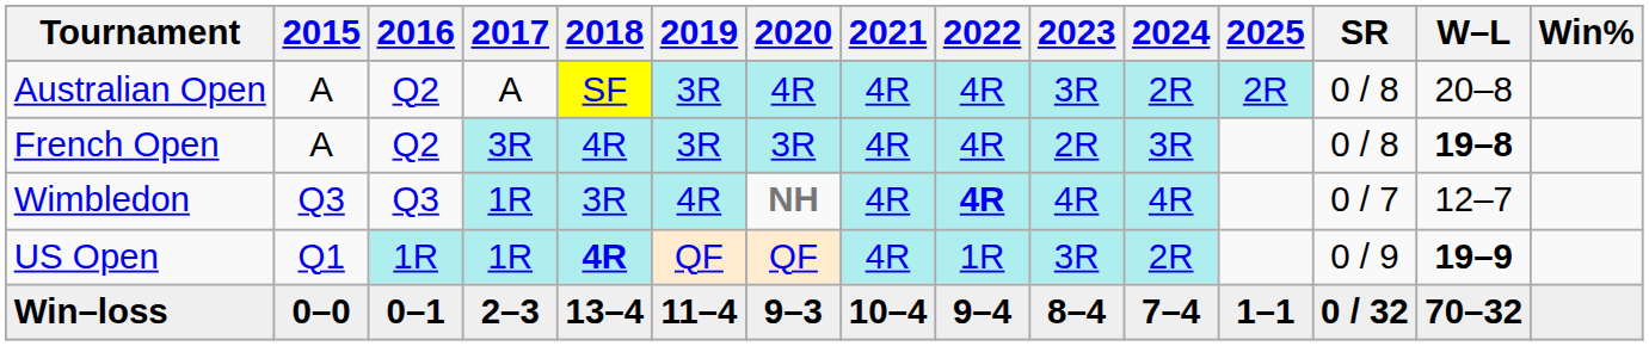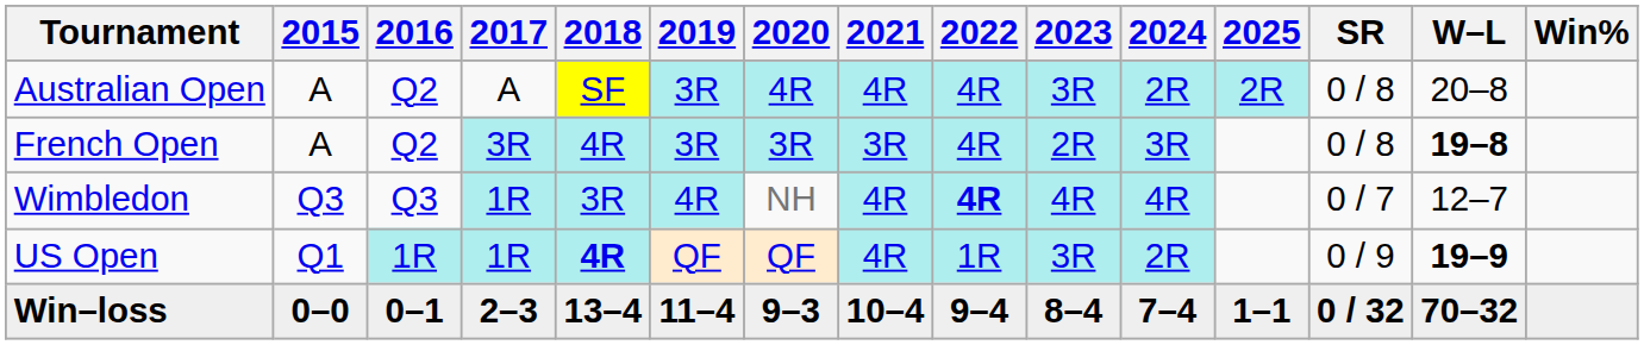 <table class=wikitable style=text-align:center>
 <tr>
 <th>Tournament</th>
 <th><a href='#'>2015</a></th>
 <th><a href='#'>2016</a></th>
 <th><a href='#'>2017</a></th>
 <th><a href='#'>2018</a></th>
 <th><a href='#'>2019</a></th>
 <th><a href='#'>2020</a></th>
 <th><a href='#'>2021</a></th>
 <th><a href='#'>2022</a></th>
 <th><a href='#'>2023</a></th>
 <th><a href='#'>2024</a></th>
 <th><a href='#'>2025</a></th>
 <th>SR</th>
 <th>W–L</th>
 <th>Win%</th>
 </tr>
 <tr>
 <td style=text-align:left><a href='#'>Australian Open</a></td>
 <td>A</td>
 <td><a href='#'>Q2</a></td>
 <td>A</td>
 <td style=background:yellow;><a href='#'>SF</a></td>
 <td style=background:#afeeee><a href='#'>3R</a></td>
 <td style=background:#afeeee><a href='#'>4R</a></td>
 <td style=background:#afeeee><a href='#'>4R</a></td>
 <td style=background:#afeeee><a href='#'>4R</a></td>
 <td bgcolor=afeeee><a href='#'>3R</a></td>
 <td bgcolor=afeeee><a href='#'>2R</a></td>
 <td bgcolor=afeeee><a href='#'>2R</a></td>
 <td>0 / 8</td>
 <td>20–8</td>
 <td></td>
 </tr>
 <tr>
 <td style=text-align:left><a href='#'>French Open</a></td>
 <td>A</td>
 <td><a href='#'>Q2</a></td>
 <td style=background:#afeeee><a href='#'>3R</a></td>
 <td style=background:#afeeee><a href='#'>4R</a></td>
 <td style=background:#afeeee><a href='#'>3R</a></td>
 <td style=background:#afeeee><a href='#'>3R</a></td>
-<td style=background:#afeeee><a href='#'>4R</a></td>
+<td style=background:#afeeee><a href='#'>3R</a></td>
 <td style=background:#afeeee><a href='#'>4R</a></td>
 <td style=background:#afeeee><a href='#'>2R</a></td>
 <td style=background:#afeeee><a href='#'>3R</a></td>
 <td></td>
 <td>0 / 8</td>
 <td><strong>19–8</strong></td>
 <td></td>
 </tr>
 <tr>
 <td style=text-align:left><a href='#'>Wimbledon</a></td>
 <td><a href='#'>Q3</a></td>
 <td><a href='#'>Q3</a></td>
 <td style=background:#afeeee><a href='#'>1R</a></td>
 <td style=background:#afeeee><a href='#'>3R</a></td>
 <td style=background:#afeeee><a href='#'>4R</a></td>
-<td style=color:#767676><strong>NH</strong></td>
+<td style=color:#767676>NH</td>
 <td style=background:#afeeee><a href='#'>4R</a></td>
 <td style=background:#afeeee><strong><a href='#'>4R</a></strong></td>
 <td style=background:#afeeee><a href='#'>4R</a></td>
 <td style=background:#afeeee><a href='#'>4R</a></td>
 <td></td>
 <td>0 / 7</td>
 <td>12–7</td>
 <td></td>
 </tr>
 <tr>
 <td style=text-align:left><a href='#'>US Open</a></td>
 <td><a href='#'>Q1</a></td>
 <td style=background:#afeeee><a href='#'>1R</a></td>
 <td style=background:#afeeee><a href='#'>1R</a></td>
 <td style=background:#afeeee><strong><a href='#'>4R</a></strong></td>
 <td style=background:#ffebcd><a href='#'>QF</a></td>
 <td style=background:#ffebcd><a href='#'>QF</a></td>
 <td style=background:#afeeee><a href='#'>4R</a></td>
 <td style=background:#afeeee><a href='#'>1R</a></td>
 <td style=background:#afeeee><a href='#'>3R</a></td>
 <td style=background:#afeeee><a href='#'>2R</a></td>
 <td></td>
 <td>0 / 9</td>
 <td><strong>19–9</strong></td>
 <td></td>
 </tr>
 <tr style=background:#efefef;font-weight:bold>
 <td style=text-align:left>Win–loss</td>
 <td>0–0</td>
 <td>0–1</td>
 <td>2–3</td>
 <td>13–4</td>
 <td>11–4</td>
 <td>9–3</td>
 <td>10–4</td>
 <td>9–4</td>
 <td>8–4</td>
 <td>7–4</td>
 <td>1–1</td>
 <td>0 / 32</td>
 <td>70–32</td>
 <td></td>
 </tr>
 </table>
